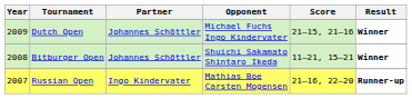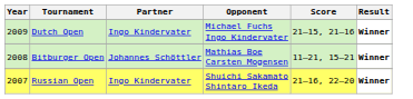 <table class="sortable wikitable" style="font-size: 90%;">
 <tr>
 <th>Year</th>
 <th>Tournament</th>
 <th>Partner</th>
 <th>Opponent</th>
 <th>Score</th>
 <th>Result</th>
 </tr>
 <tr>
 </tr>
 <tr>
 </tr>
 <tr style="background:#D4F1C5">
 <td align="center">2009</td>
 <td align="left"><a href='#'>Dutch Open</a></td>
-<td align="left"> <a href='#'>Johannes Schöttler</a></td>
+<td align="left"> <a href='#'>Ingo Kindervater</a></td>
 <td align="left"> <a href='#'>Michael Fuchs</a><br> <a href='#'>Ingo Kindervater</a></td>
 <td align="left">21–15, 21–16</td>
 <td style="text-align:left; background:white"> <strong>Winner</strong></td>
 </tr>
 <tr>
 </tr>
 <tr style="background:#D4F1C5">
 <td align="center">2008</td>
 <td align="left"><a href='#'>Bitburger Open</a></td>
 <td align="left"> <a href='#'>Johannes Schöttler</a></td>
-<td align="left"> <a href='#'>Shuichi Sakamato</a><br> <a href='#'>Shintaro Ikeda</a></td>
+<td align="left"> <a href='#'>Mathias Boe</a><br> <a href='#'>Carsten Mogensen</a></td>
 <td align="left">11–21, 15–21</td>
 <td style="text-align:left; background:white"> <strong>Winner</strong></td>
 </tr>
 <tr>
 </tr>
 <tr style="background:#FFFF67">
 <td align="center">2007</td>
 <td align="left"><a href='#'>Russian Open</a></td>
 <td align="left"> <a href='#'>Ingo Kindervater</a></td>
-<td align="left"> <a href='#'>Mathias Boe</a><br> <a href='#'>Carsten Mogensen</a></td>
+<td align="left"> <a href='#'>Shuichi Sakamato</a><br> <a href='#'>Shintaro Ikeda</a></td>
 <td align="left">21–16, 22–20</td>
-<td style="text-align:left; background:white"> <strong>Runner-up</strong></td>
+<td style="text-align:left; background:white"> <strong>Winner</strong></td>
 </tr>
 </table>
